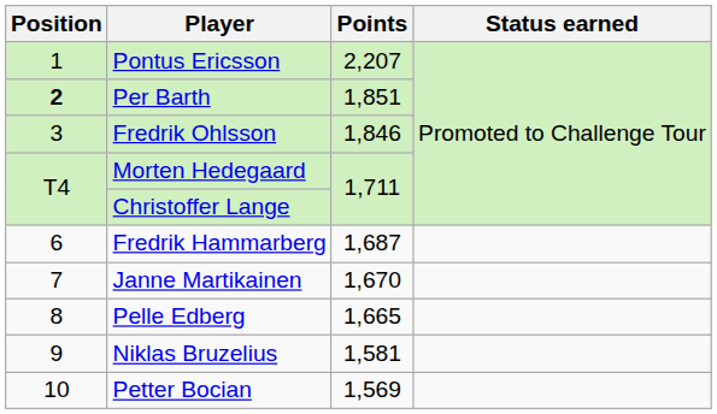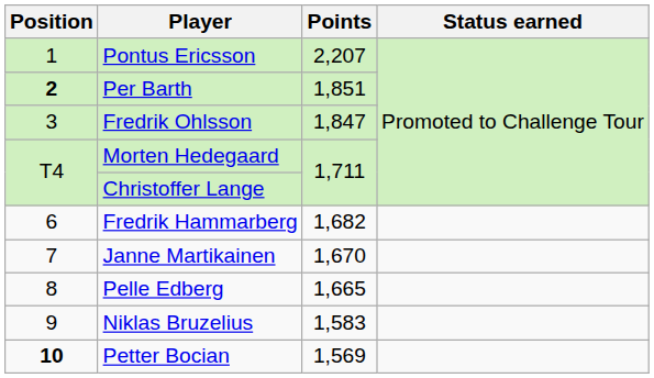 <table class=wikitable>
 <tr>
 <th>Position</th>
 <th>Player</th>
 <th>Points</th>
 <th>Status earned</th>
 </tr>
 <tr style="background:#D0F0C0;">
 <td align=center>1</td>
 <td> <a href='#'>Pontus Ericsson</a></td>
 <td align=center>2,207</td>
 <td rowspan=5>Promoted to Challenge Tour</td>
 </tr>
 <tr style="background:#D0F0C0;">
 <td align=center><strong>2</strong></td>
 <td> <a href='#'>Per Barth</a></td>
 <td align=center>1,851</td>
 </tr>
 <tr style="background:#D0F0C0;">
 <td align=center>3</td>
 <td> <a href='#'>Fredrik Ohlsson</a></td>
-<td align=center>1,846</td>
+<td align=center>1,847</td>
 </tr>
 <tr style="background:#D0F0C0;">
 <td rowspan=2 align=center>T4</td>
 <td> <a href='#'>Morten Hedegaard</a></td>
 <td rowspan=2 align=center>1,711</td>
 </tr>
 <tr style="background:#D0F0C0;">
 <td> <a href='#'>Christoffer Lange</a></td>
 </tr>
 <tr>
 <td align=center>6</td>
 <td> <a href='#'>Fredrik Hammarberg</a></td>
-<td align=center>1,687</td>
+<td align=center>1,682</td>
 <td></td>
 </tr>
 <tr>
 <td align=center>7</td>
 <td> <a href='#'>Janne Martikainen</a></td>
 <td align=center>1,670</td>
 <td></td>
 </tr>
 <tr>
 <td align=center>8</td>
 <td> <a href='#'>Pelle Edberg</a></td>
 <td align=center>1,665</td>
 <td></td>
 </tr>
 <tr>
 <td align=center>9</td>
 <td> <a href='#'>Niklas Bruzelius</a></td>
-<td align=center>1,581</td>
+<td align=center>1,583</td>
 <td></td>
 </tr>
 <tr>
-<td align=center>10</td>
+<td align=center><strong>10</strong></td>
 <td> <a href='#'>Petter Bocian</a></td>
 <td align=center>1,569</td>
 <td></td>
 </tr>
 </table>
